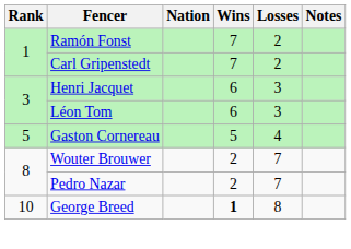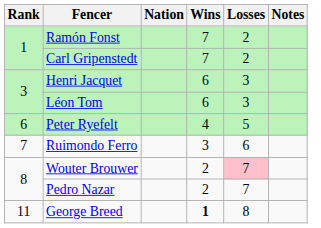 <table class="wikitable sortable" style="text-align: center;">
 <tr>
 <th>Rank</th>
 <th>Fencer</th>
 <th>Nation</th>
 <th>Wins</th>
 <th>Losses</th>
 <th>Notes</th>
 </tr>
 <tr bgcolor=bbf3bb>
 <td rowspan=2>1</td>
 <td align=left><a href='#'>Ramón Fonst</a></td>
 <td align=left></td>
 <td>7</td>
 <td>2</td>
 <td></td>
 </tr>
 <tr bgcolor=bbf3bb>
 <td align=left><a href='#'>Carl Gripenstedt</a></td>
 <td align=left></td>
 <td>7</td>
 <td>2</td>
 <td></td>
 </tr>
 <tr bgcolor=bbf3bb>
 <td rowspan=2>3</td>
 <td align=left><a href='#'>Henri Jacquet</a></td>
 <td align=left></td>
 <td>6</td>
 <td>3</td>
 <td></td>
 </tr>
 <tr bgcolor=bbf3bb>
 <td align=left><a href='#'>Léon Tom</a></td>
 <td align=left></td>
 <td>6</td>
 <td>3</td>
 <td></td>
 </tr>
 <tr bgcolor=bbf3bb>
+<td>6</td>
+<td align=left><a href='#'>Peter Ryefelt</a></td>
+<td align=left></td>
+<td>4</td>
 <td>5</td>
-<td align=left><a href='#'>Gaston Cornereau</a></td>
+<td></td>
+</tr>
+<tr>
+<td>7</td>
+<td align=left><a href='#'>Ruimondo Ferro</a></td>
 <td align=left></td>
-<td>5</td>
-<td>4</td>
+<td>3</td>
+<td>6</td>
 <td></td>
 </tr>
 <tr>
 <td rowspan=2>8</td>
 <td align=left><a href='#'>Wouter Brouwer</a></td>
 <td align=left></td>
 <td>2</td>
-<td>7</td>
+<td style="background: pink;">7</td>
 <td></td>
 </tr>
 <tr>
 <td align=left><a href='#'>Pedro Nazar</a></td>
 <td align=left></td>
 <td>2</td>
 <td>7</td>
 <td></td>
 </tr>
 <tr>
-<td>10</td>
+<td>11</td>
 <td align=left><a href='#'>George Breed</a></td>
 <td align=left></td>
 <td><strong>1</strong></td>
 <td>8</td>
 <td></td>
 </tr>
 </table>
